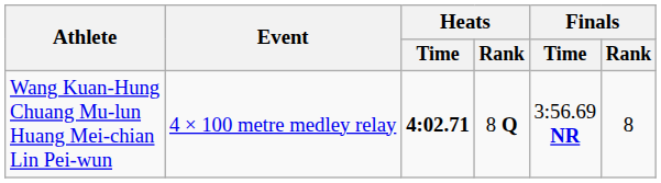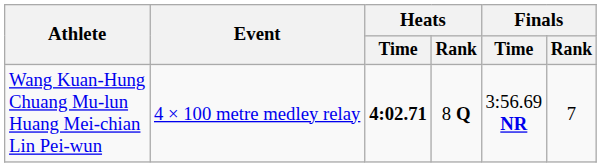 <table class=wikitable style="font-size:90%; text-align:center">
 <tr>
 <th rowspan="2">Athlete</th>
 <th rowspan="2">Event</th>
 <th colspan="2">Heats</th>
 <th colspan="2">Finals</th>
 </tr>
 <tr style="font-size:95%">
 <th>Time</th>
 <th>Rank</th>
 <th>Time</th>
 <th>Rank</th>
 </tr>
 <tr>
 <td align="left"><a href='#'>Wang Kuan-Hung</a><br><a href='#'>Chuang Mu-lun</a><br><a href='#'>Huang Mei-chian</a><br><a href='#'>Lin Pei-wun</a></td>
 <td align="left"><a href='#'>4 × 100 metre medley relay</a></td>
 <td><strong>4:02.71</strong></td>
 <td>8 <strong>Q</strong></td>
 <td>3:56.69<br><strong><a href='#'>NR</a></strong></td>
-<td>8</td>
+<td>7</td>
 </tr>
 </table>
